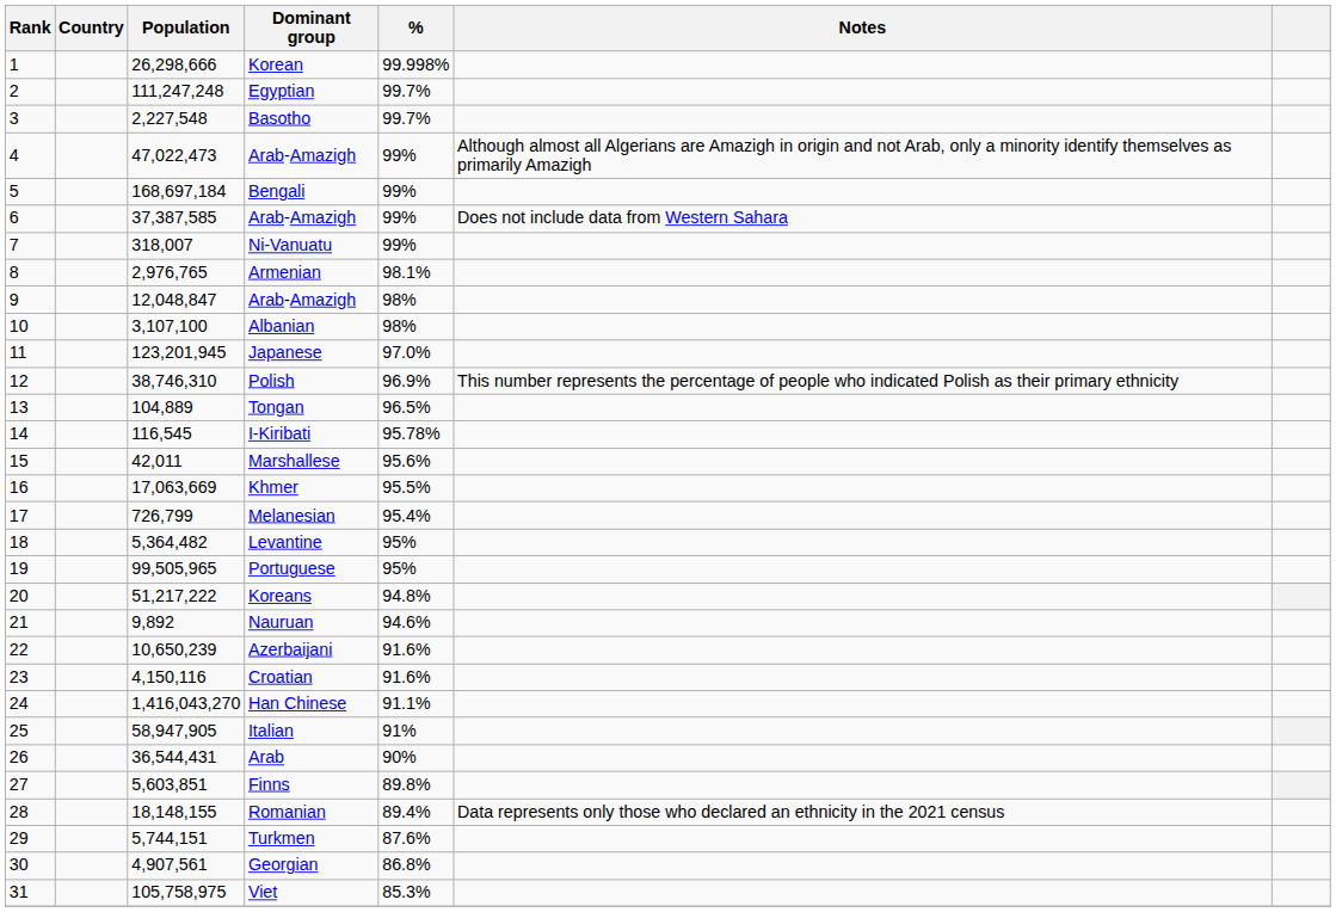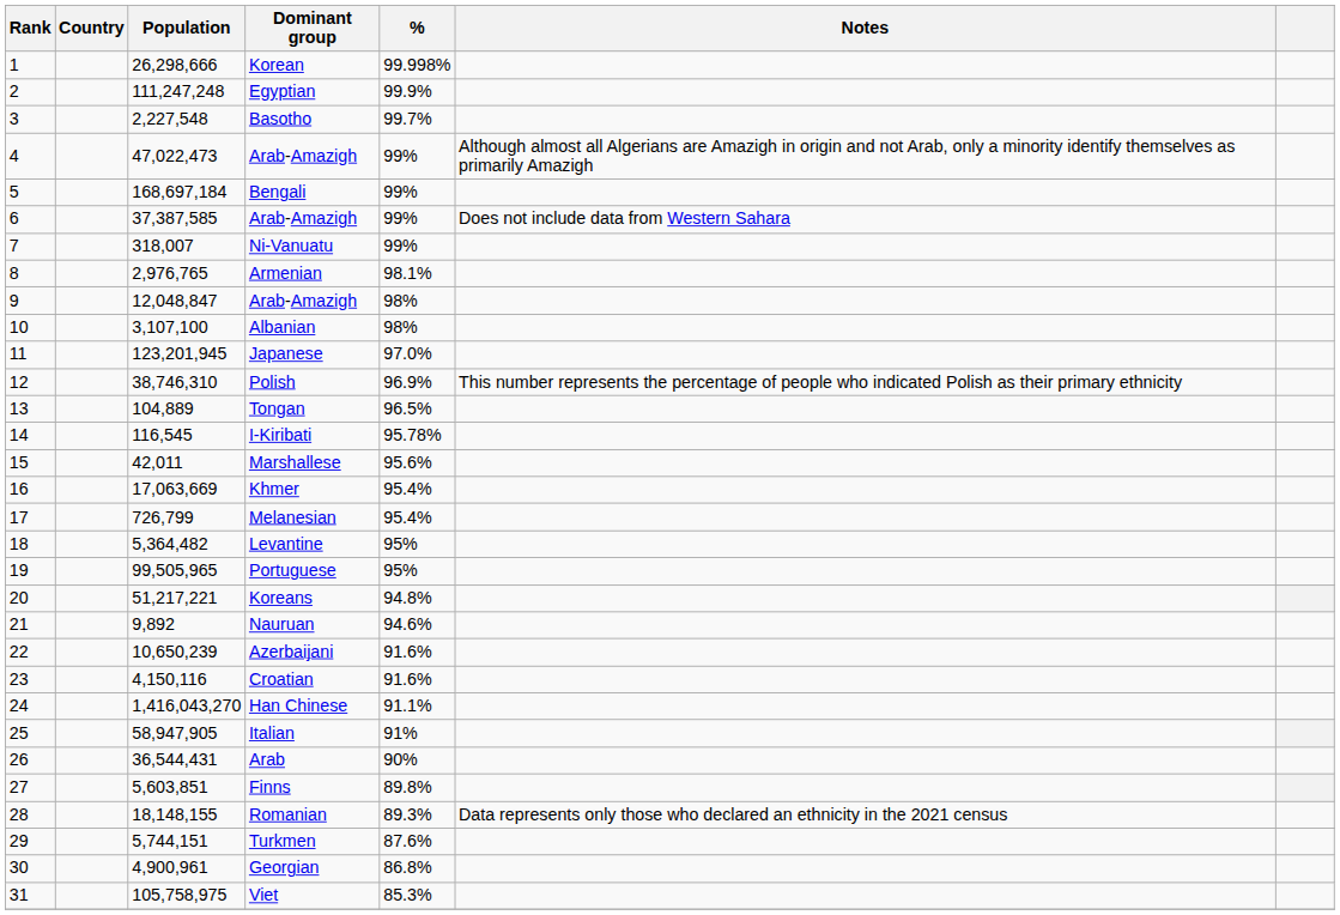 <table class="wikitable sortable">
 <tr>
 <th>Rank</th>
 <th>Country</th>
 <th>Population</th>
 <th>Dominant group</th>
 <th>%</th>
 <th class="unsortable">Notes</th>
 <th class="unsortable" style="width:3em"></th>
 </tr>
 <tr>
 <td>1</td>
 <td></td>
 <td>26,298,666</td>
 <td><a href='#'>Korean</a></td>
 <td>99.998%</td>
 <td></td>
 <td style="text-align:center;"></td>
 </tr>
 <tr>
 <td>2</td>
 <td></td>
 <td>111,247,248</td>
 <td><a href='#'>Egyptian</a></td>
-<td>99.7%</td>
+<td>99.9%</td>
 <td></td>
 <td style="text-align:center;"></td>
 </tr>
 <tr>
 <td>3</td>
 <td></td>
 <td>2,227,548</td>
 <td><a href='#'>Basotho</a></td>
 <td>99.7%</td>
 <td></td>
 <td style="text-align:center;"></td>
 </tr>
 <tr>
 <td>4</td>
 <td></td>
 <td>47,022,473</td>
 <td><a href='#'>Arab</a>-<a href='#'>Amazigh</a></td>
 <td>99%</td>
 <td>Although almost all Algerians are Amazigh in origin and not Arab, only a minority identify themselves as primarily Amazigh</td>
 <td style="text-align:center;"></td>
 </tr>
 <tr>
 <td>5</td>
 <td></td>
 <td>168,697,184</td>
 <td><a href='#'>Bengali</a></td>
 <td>99%</td>
 <td></td>
 <td style="text-align:center;"></td>
 </tr>
 <tr>
 <td>6</td>
 <td></td>
 <td>37,387,585</td>
 <td><a href='#'>Arab</a>-<a href='#'>Amazigh</a></td>
 <td>99%</td>
 <td>Does not include data from <a href='#'>Western Sahara</a></td>
 <td style="text-align:center;"></td>
 </tr>
 <tr>
 <td>7</td>
 <td></td>
 <td>318,007</td>
 <td><a href='#'>Ni-Vanuatu</a></td>
 <td>99%</td>
 <td></td>
 <td style="text-align:center;"></td>
 </tr>
 <tr>
 <td>8</td>
 <td></td>
 <td>2,976,765</td>
 <td><a href='#'>Armenian</a></td>
 <td>98.1%</td>
 <td></td>
 <td style="text-align:center;"></td>
 </tr>
 <tr>
 <td>9</td>
 <td></td>
 <td>12,048,847</td>
 <td><a href='#'>Arab</a>-<a href='#'>Amazigh</a></td>
 <td>98%</td>
 <td></td>
 <td style="text-align:center;"></td>
 </tr>
 <tr>
 <td>10</td>
 <td></td>
 <td>3,107,100</td>
 <td><a href='#'>Albanian</a></td>
 <td>98%</td>
 <td></td>
 <td style="text-align:center;"></td>
 </tr>
 <tr>
 <td>11</td>
 <td></td>
 <td>123,201,945</td>
 <td><a href='#'>Japanese</a></td>
 <td>97.0%</td>
 <td></td>
 <td style="text-align:center;"></td>
 </tr>
 <tr>
 <td>12</td>
 <td></td>
 <td>38,746,310</td>
 <td><a href='#'>Polish</a></td>
 <td>96.9%</td>
 <td>This number represents the percentage of people who indicated Polish as their primary ethnicity</td>
 <td style="text-align:center;"></td>
 </tr>
 <tr>
 <td>13</td>
 <td></td>
 <td>104,889</td>
 <td><a href='#'>Tongan</a></td>
 <td>96.5%</td>
 <td></td>
 <td style="text-align:center;"></td>
 </tr>
 <tr>
 <td>14</td>
 <td></td>
 <td>116,545</td>
 <td><a href='#'>I-Kiribati</a></td>
 <td>95.78%</td>
 <td></td>
 <td style="text-align:center;"></td>
 </tr>
 <tr>
 <td>15</td>
 <td></td>
 <td>42,011</td>
 <td><a href='#'>Marshallese</a></td>
 <td>95.6%</td>
 <td></td>
 <td style="text-align:center;"></td>
 </tr>
 <tr>
 <td>16</td>
 <td></td>
 <td>17,063,669</td>
 <td><a href='#'>Khmer</a></td>
-<td>95.5%</td>
+<td>95.4%</td>
 <td></td>
 <td style="text-align:center;"></td>
 </tr>
 <tr>
 <td>17</td>
 <td></td>
 <td>726,799</td>
 <td><a href='#'>Melanesian</a></td>
 <td>95.4%</td>
 <td></td>
 <td style="text-align:center;"></td>
 </tr>
 <tr>
 <td>18</td>
 <td></td>
 <td>5,364,482</td>
 <td><a href='#'>Levantine</a></td>
 <td>95%</td>
 <td></td>
 <td style="text-align:center;"></td>
 </tr>
 <tr>
 <td>19</td>
 <td></td>
 <td>99,505,965</td>
 <td><a href='#'>Portuguese</a></td>
 <td>95%</td>
 <td></td>
 <td style="text-align:center;"></td>
 </tr>
 <tr>
 <td>20</td>
 <td></td>
-<td>51,217,222</td>
+<td>51,217,221</td>
 <td><a href='#'>Koreans</a></td>
 <td>94.8%</td>
 <td></td>
 <th></th>
 </tr>
 <tr>
 <td>21</td>
 <td></td>
 <td>9,892</td>
 <td><a href='#'>Nauruan</a></td>
 <td>94.6%</td>
 <td></td>
 <td style="text-align:center;"></td>
 </tr>
 <tr>
 <td>22</td>
 <td></td>
 <td>10,650,239</td>
 <td><a href='#'>Azerbaijani</a></td>
 <td>91.6%</td>
 <td></td>
 <td style="text-align:center;"></td>
 </tr>
 <tr>
 <td>23</td>
 <td></td>
 <td>4,150,116</td>
 <td><a href='#'>Croatian</a></td>
 <td>91.6%</td>
 <td></td>
 <td style="text-align:center;"></td>
 </tr>
 <tr>
 <td>24</td>
 <td></td>
 <td>1,416,043,270</td>
 <td><a href='#'>Han Chinese</a></td>
 <td>91.1%</td>
 <td></td>
 <td style="text-align:center;"></td>
 </tr>
 <tr>
 <td>25</td>
 <td></td>
 <td>58,947,905</td>
 <td><a href='#'>Italian</a></td>
 <td>91%</td>
 <td></td>
 <th></th>
 </tr>
 <tr>
 <td>26</td>
 <td></td>
 <td>36,544,431</td>
 <td><a href='#'>Arab</a></td>
 <td>90%</td>
 <td></td>
 <td style="text-align:center;"></td>
 </tr>
 <tr>
 <td>27</td>
 <td></td>
 <td>5,603,851</td>
 <td><a href='#'>Finns</a></td>
 <td>89.8%</td>
 <td></td>
 <th></th>
 </tr>
 <tr>
 <td>28</td>
 <td></td>
 <td>18,148,155</td>
 <td><a href='#'>Romanian</a></td>
-<td>89.4%</td>
+<td>89.3%</td>
 <td>Data represents only those who declared an ethnicity in the 2021 census</td>
 <td style="text-align:center;"></td>
 </tr>
 <tr>
 <td>29</td>
 <td></td>
 <td>5,744,151</td>
 <td><a href='#'>Turkmen</a></td>
 <td>87.6%</td>
 <td></td>
 <td style="text-align:center;"></td>
 </tr>
 <tr>
 <td>30</td>
 <td></td>
-<td>4,907,561</td>
+<td>4,900,961</td>
 <td><a href='#'>Georgian</a></td>
 <td>86.8%</td>
 <td></td>
 <td style="text-align:center;"></td>
 </tr>
 <tr>
 <td>31</td>
 <td></td>
 <td>105,758,975</td>
 <td><a href='#'>Viet</a></td>
 <td>85.3%</td>
 <td></td>
 <td style="text-align:center;"></td>
 </tr>
 <tr>
 </tr>
 </table>
